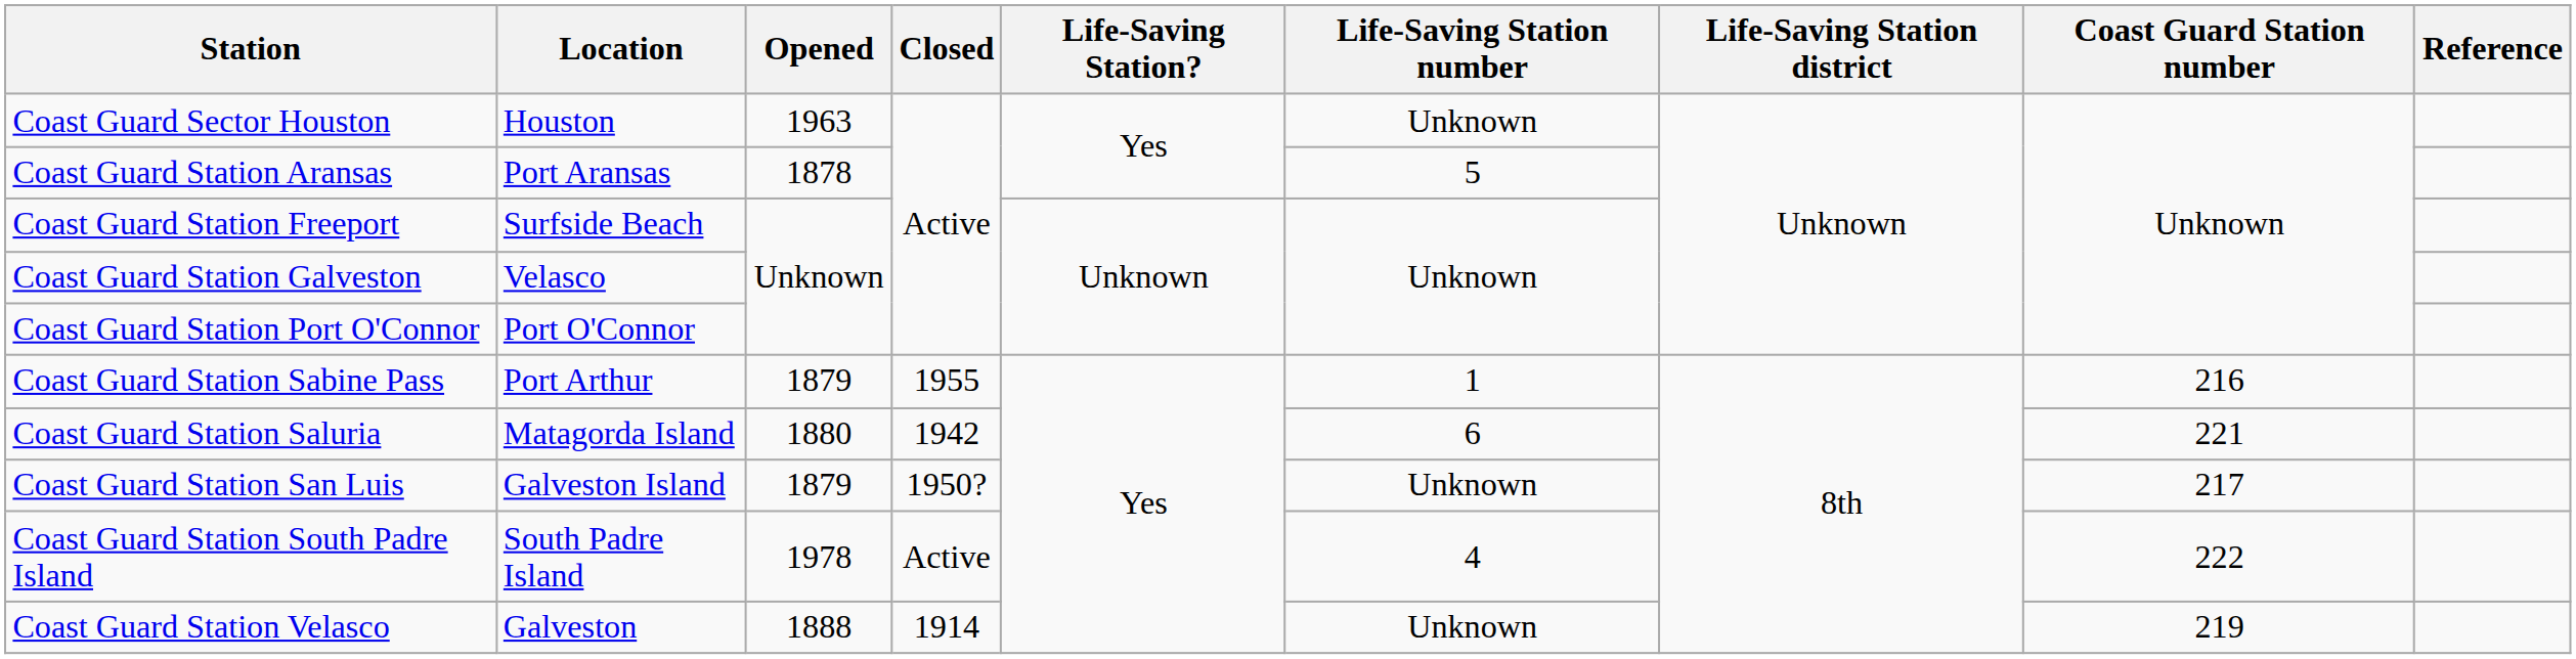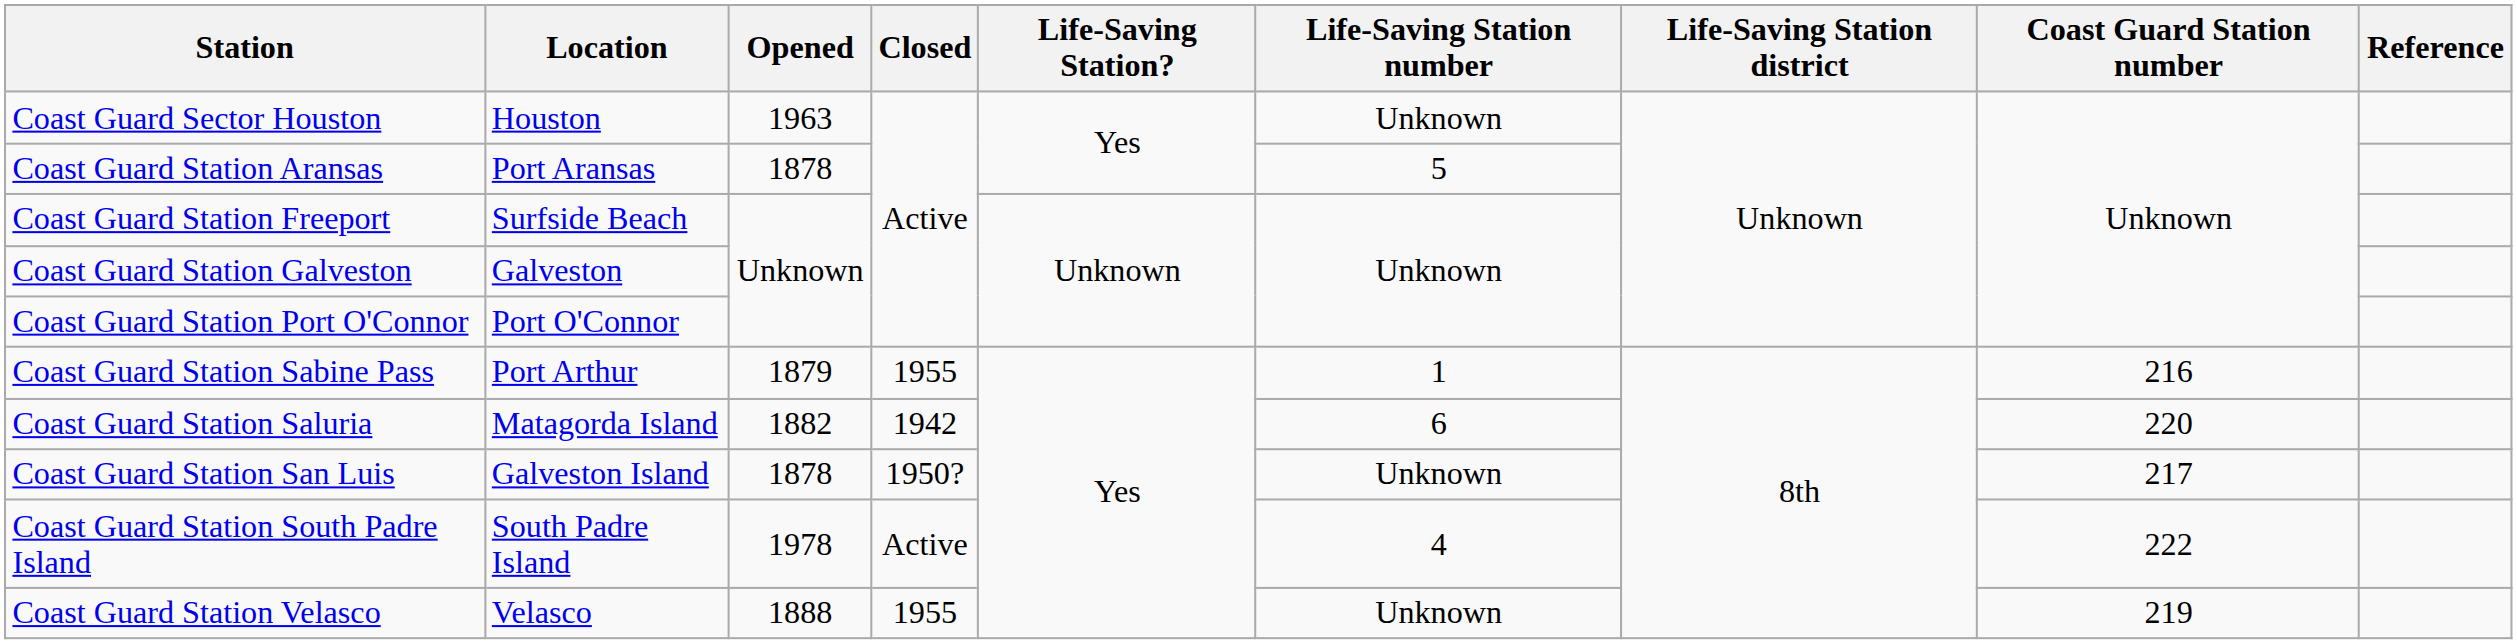 <table class="wikitable sortable">
 <tr>
 <th>Station</th>
 <th>Location</th>
 <th>Opened</th>
 <th>Closed</th>
 <th>Life-Saving Station?</th>
 <th>Life-Saving Station number</th>
 <th>Life-Saving Station district</th>
 <th>Coast Guard Station number</th>
 <th>Reference</th>
 </tr>
 <tr>
 <td><a href='#'>Coast Guard Sector Houston</a></td>
 <td><a href='#'>Houston</a></td>
 <td align="center">1963</td>
 <td rowspan="5" align="center">Active</td>
 <td rowspan="2" align="center">Yes</td>
 <td align="center">Unknown</td>
 <td rowspan="5" align="center">Unknown</td>
 <td rowspan="5" align="center">Unknown</td>
 <td align="center"></td>
 </tr>
 <tr>
 <td><a href='#'>Coast Guard Station Aransas</a></td>
 <td><a href='#'>Port Aransas</a></td>
 <td align="center">1878</td>
 <td align="center">5</td>
 <td align="center"></td>
 </tr>
 <tr>
 <td><a href='#'>Coast Guard Station Freeport</a></td>
 <td><a href='#'>Surfside Beach</a></td>
 <td rowspan="3" align="center">Unknown</td>
 <td rowspan="3" align="center">Unknown</td>
 <td rowspan="3" align="center">Unknown</td>
 <td align="center"></td>
 </tr>
 <tr>
 <td><a href='#'>Coast Guard Station Galveston</a></td>
-<td><a href='#'>Velasco</a></td>
+<td><a href='#'>Galveston</a></td>
 <td align="center"></td>
 </tr>
 <tr>
 <td><a href='#'>Coast Guard Station Port O'Connor</a></td>
 <td><a href='#'>Port O'Connor</a></td>
 <td align="center"></td>
 </tr>
 <tr>
 <td><a href='#'>Coast Guard Station Sabine Pass</a></td>
 <td><a href='#'>Port Arthur</a></td>
 <td align="center">1879</td>
 <td align="center">1955</td>
 <td rowspan="5" align="center">Yes</td>
 <td align="center">1</td>
 <td rowspan="5" align="center">8th</td>
 <td align="center">216</td>
 <td align="center"></td>
 </tr>
 <tr>
 <td><a href='#'>Coast Guard Station Saluria</a></td>
 <td><a href='#'>Matagorda Island</a></td>
-<td align="center">1880</td>
+<td align="center">1882</td>
 <td align="center">1942</td>
 <td align="center">6</td>
-<td align="center">221</td>
+<td align="center">220</td>
 <td align="center"></td>
 </tr>
 <tr>
 <td><a href='#'>Coast Guard Station San Luis</a></td>
 <td><a href='#'>Galveston Island</a></td>
-<td align="center">1879</td>
+<td align="center">1878</td>
 <td align="center">1950?</td>
 <td align="center">Unknown</td>
 <td align="center">217</td>
 <td align="center"></td>
 </tr>
 <tr>
 <td><a href='#'>Coast Guard Station South Padre Island</a></td>
 <td><a href='#'>South Padre Island</a></td>
 <td align="center">1978</td>
 <td align="center">Active</td>
 <td align="center">4</td>
 <td align="center">222</td>
 <td align="center"></td>
 </tr>
 <tr>
 <td><a href='#'>Coast Guard Station Velasco</a></td>
-<td><a href='#'>Galveston</a></td>
+<td><a href='#'>Velasco</a></td>
 <td align="center">1888</td>
-<td align="center">1914</td>
+<td align="center">1955</td>
 <td align="center">Unknown</td>
 <td align="center">219</td>
 <td align="center"></td>
 </tr>
 </table>
